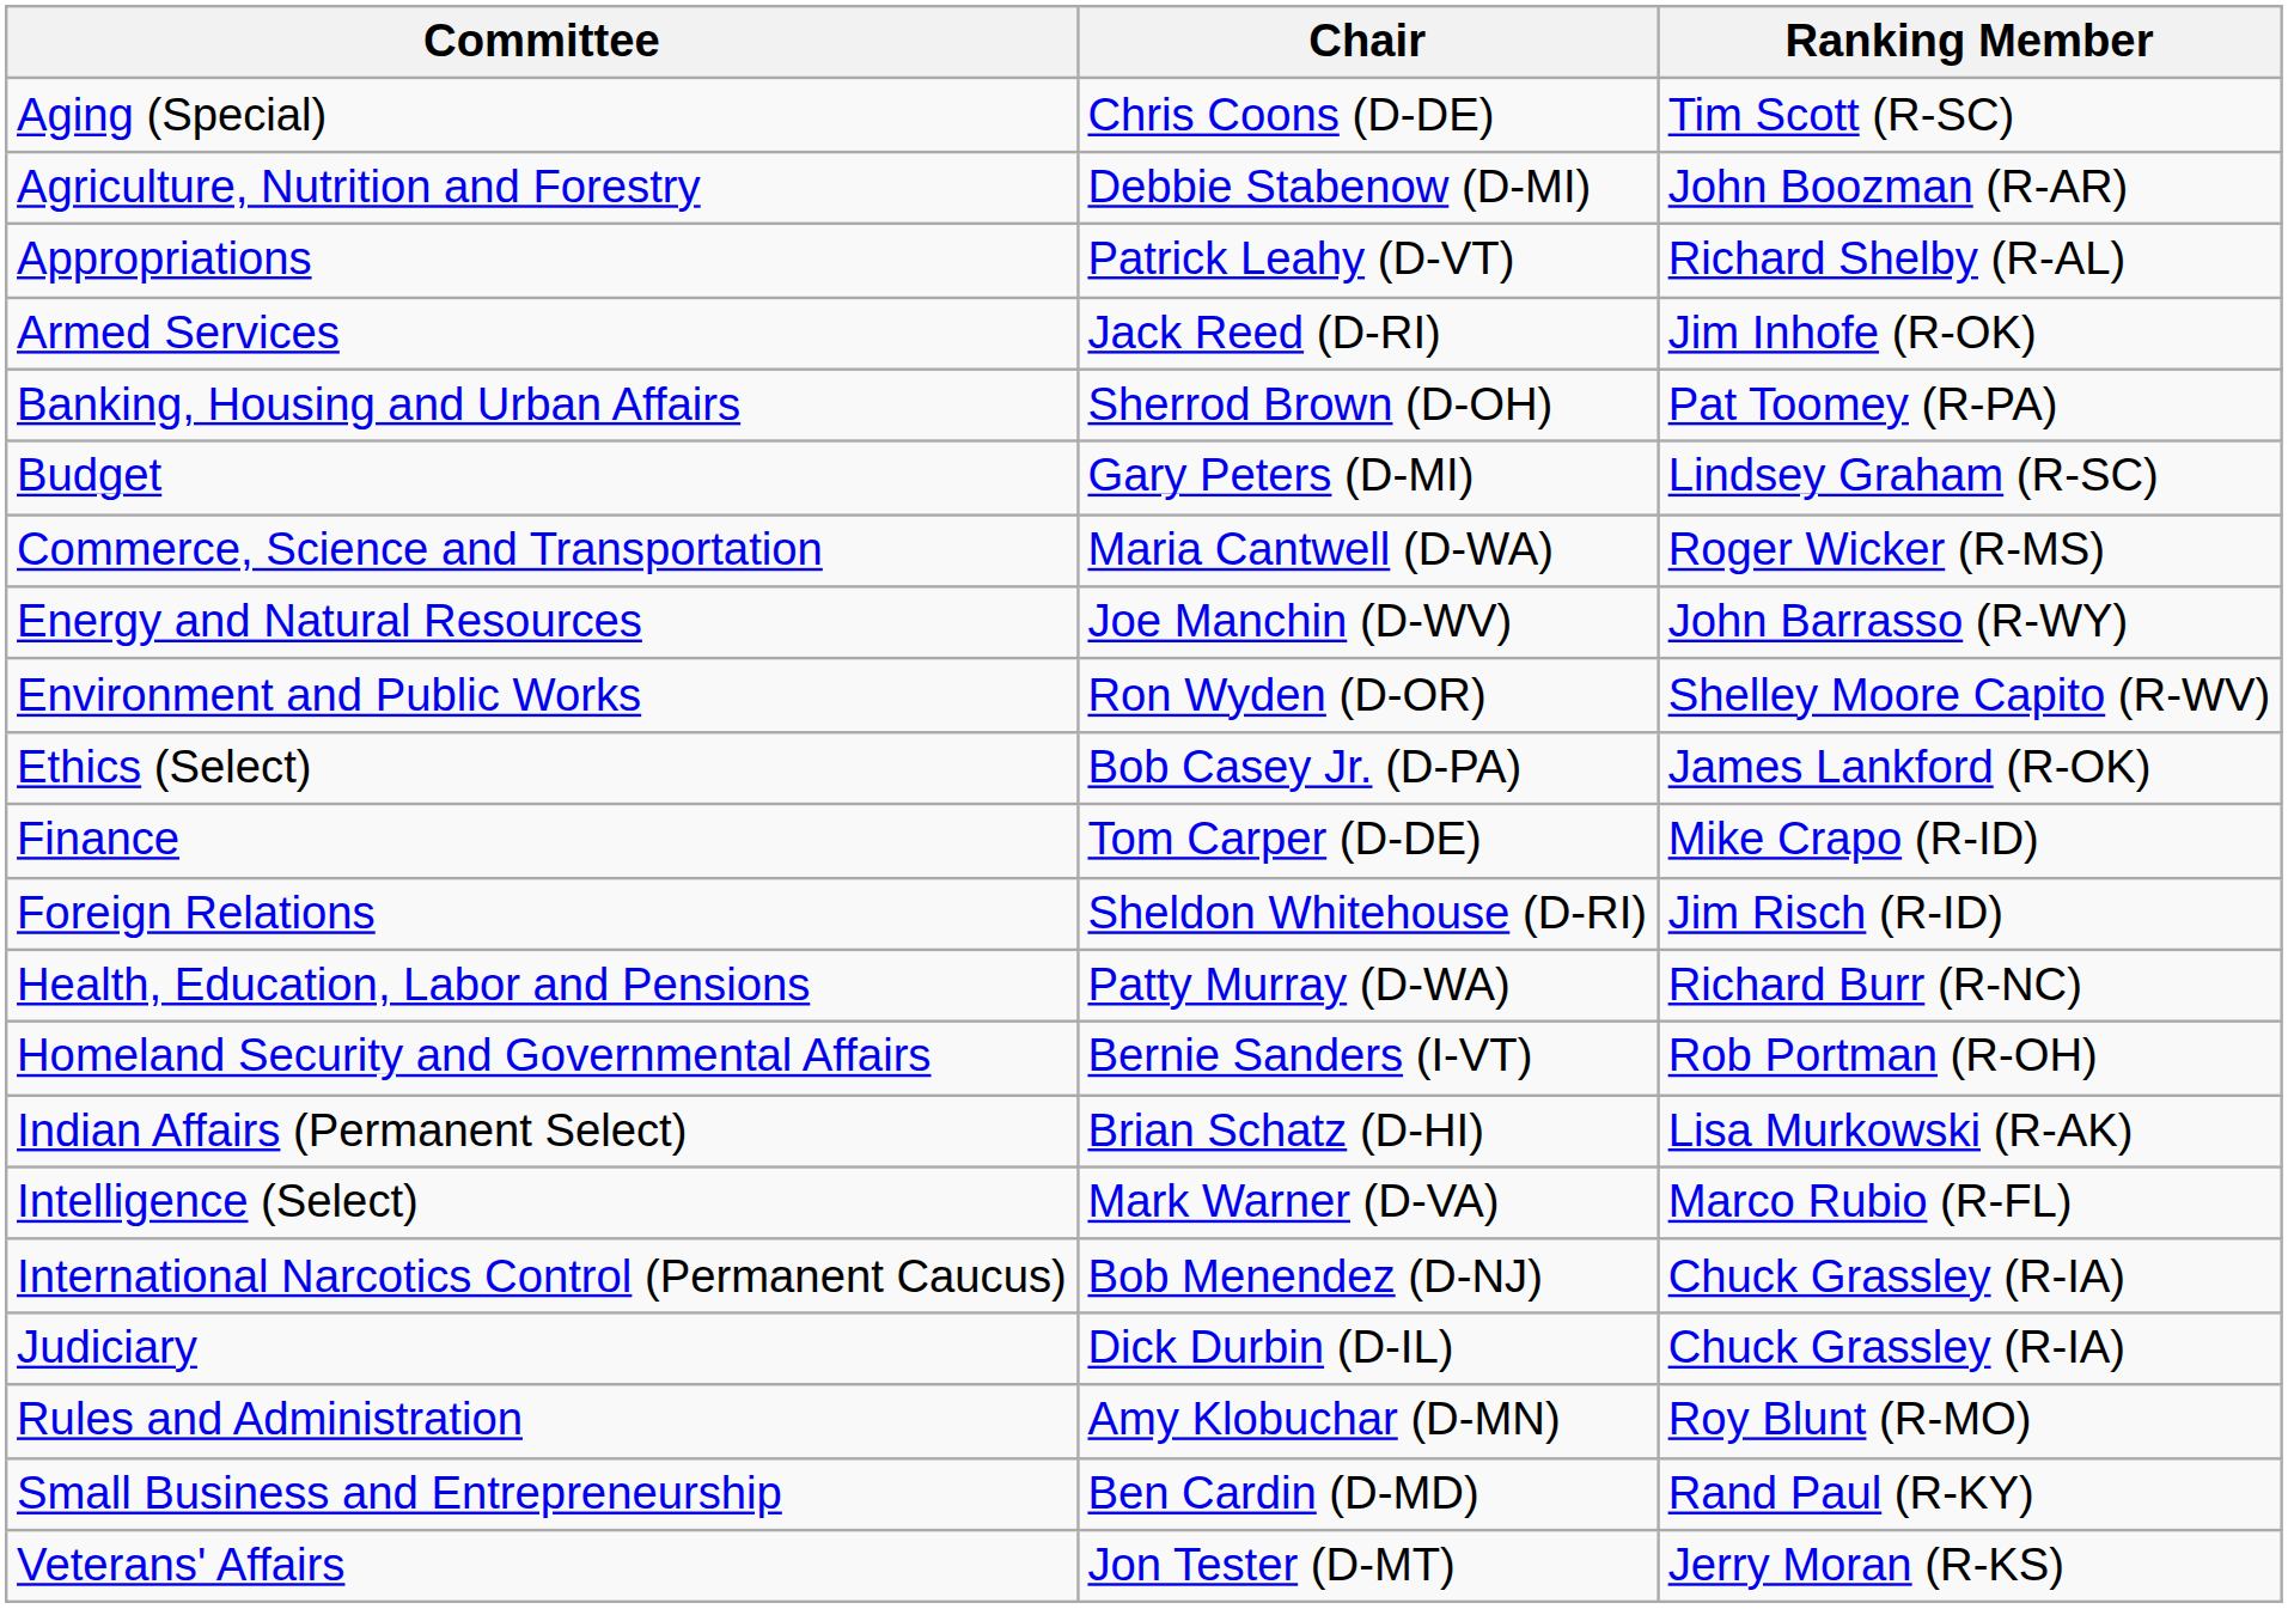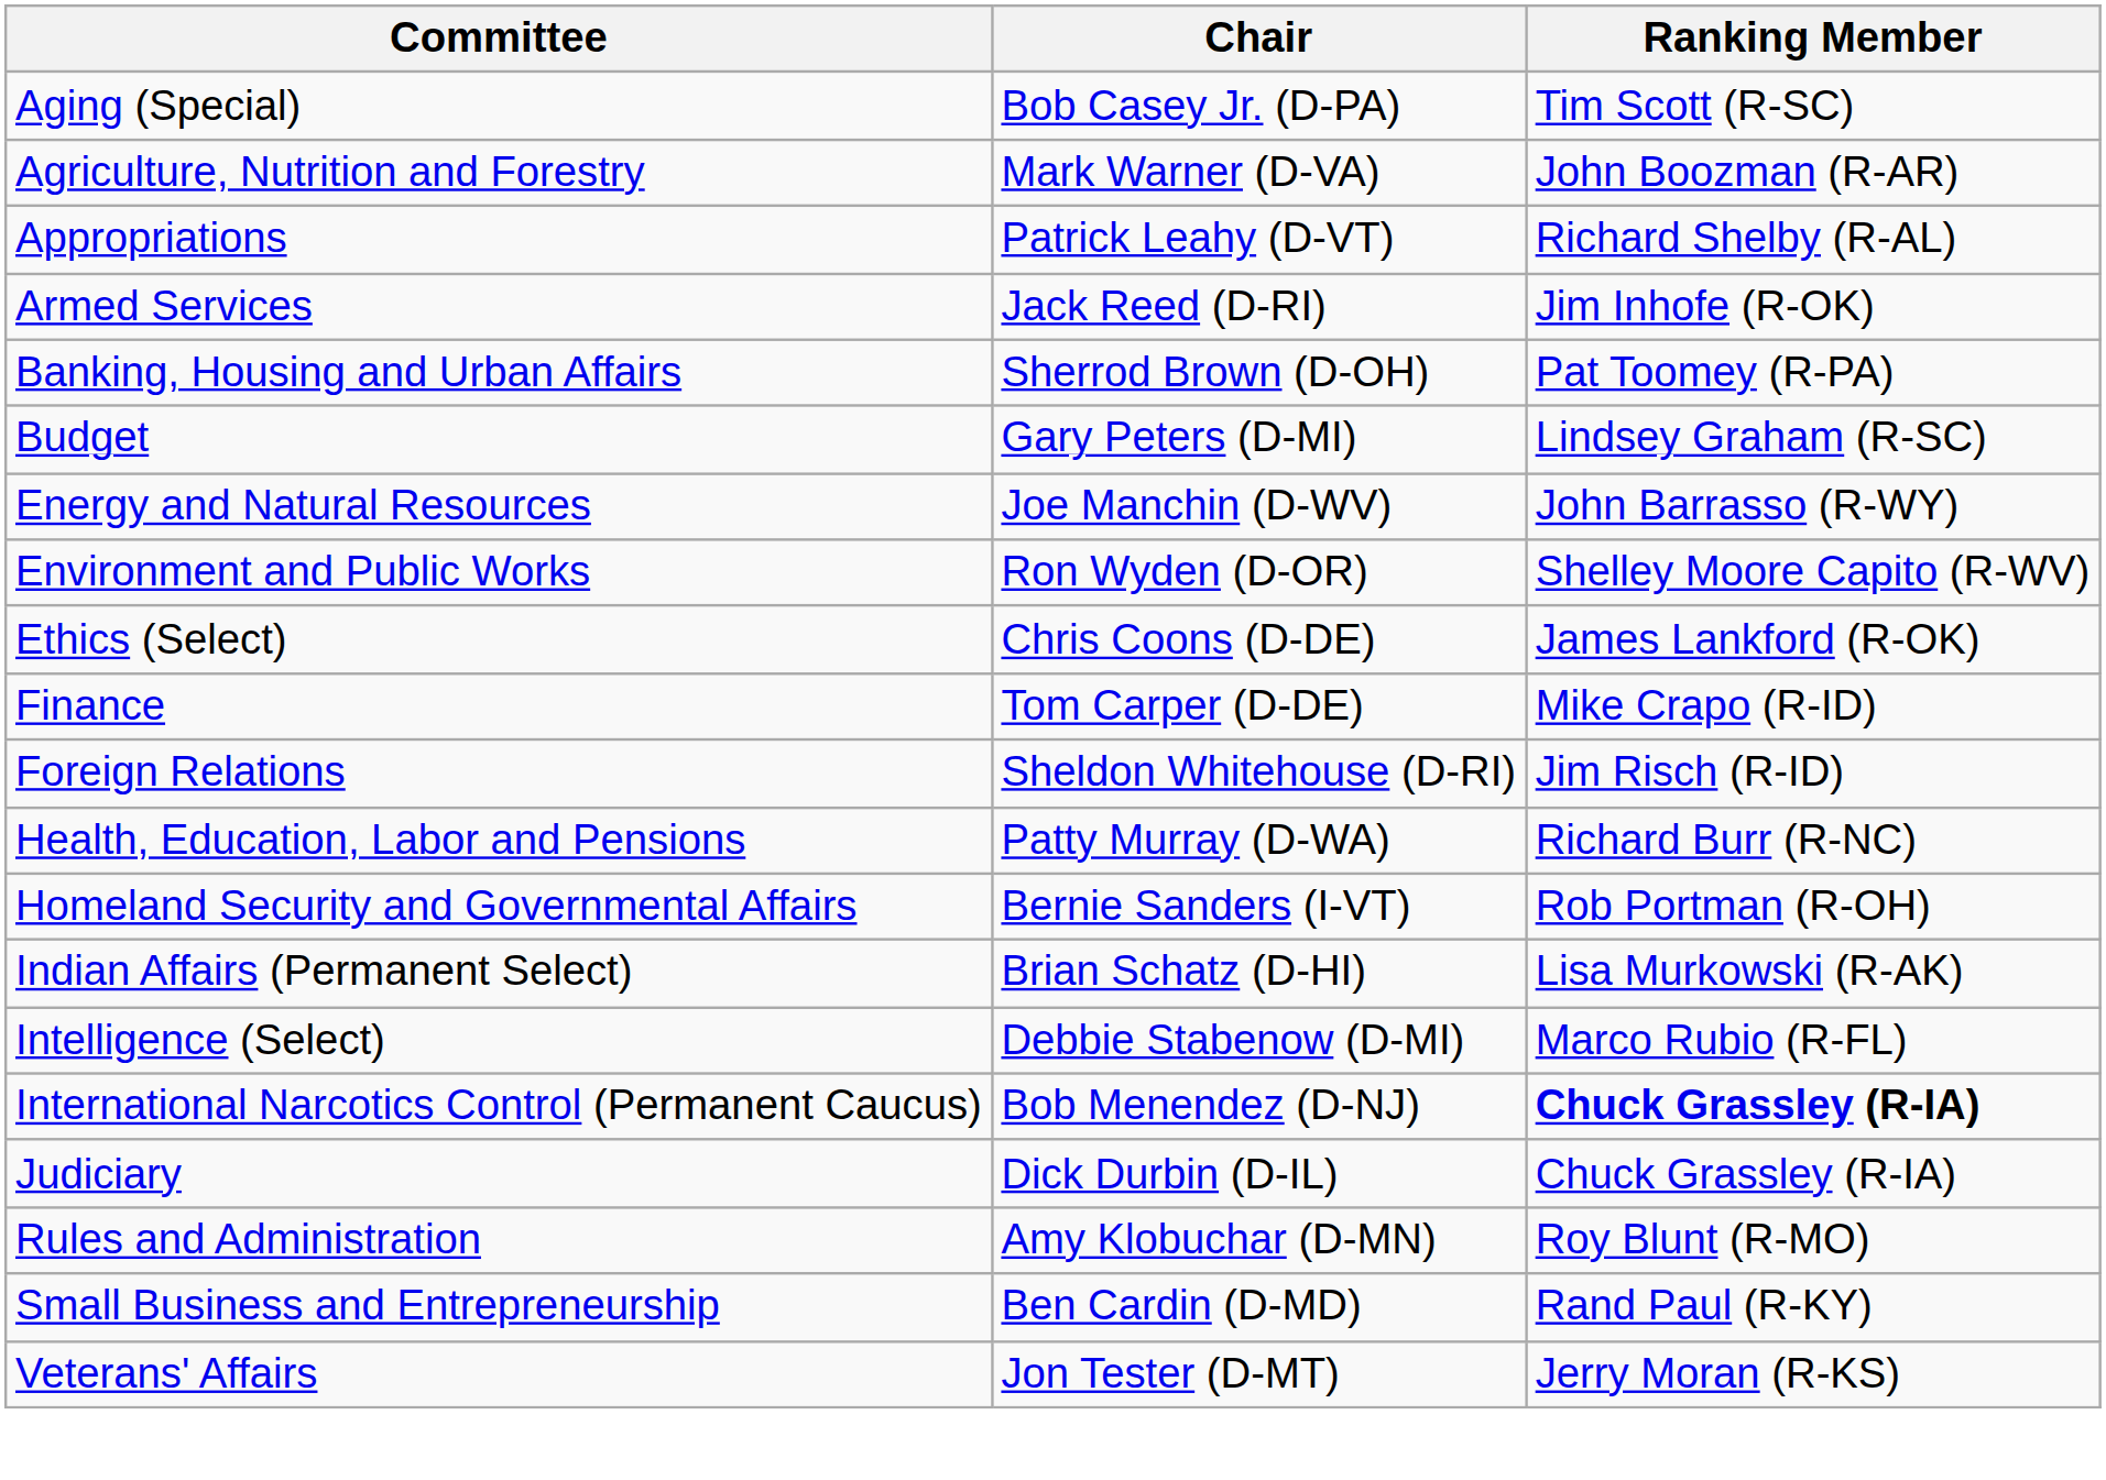 <table class="wikitable">
 <tr>
 <th>Committee</th>
 <th>Chair</th>
 <th>Ranking Member</th>
 </tr>
 <tr>
 <td><a href='#'>Aging</a> (Special)</td>
-<td><a href='#'>Chris Coons</a> (D-DE)</td>
+<td><a href='#'>Bob Casey Jr.</a> (D-PA)</td>
 <td><a href='#'>Tim Scott</a> (R-SC)</td>
 </tr>
 <tr>
 <td><a href='#'>Agriculture, Nutrition and Forestry</a></td>
-<td><a href='#'>Debbie Stabenow</a> (D-MI)</td>
+<td><a href='#'>Mark Warner</a> (D-VA)</td>
 <td><a href='#'>John Boozman</a> (R-AR)</td>
 </tr>
 <tr>
 <td><a href='#'>Appropriations</a></td>
 <td><a href='#'>Patrick Leahy</a> (D-VT)</td>
 <td><a href='#'>Richard Shelby</a> (R-AL)</td>
 </tr>
 <tr>
 <td><a href='#'>Armed Services</a></td>
 <td><a href='#'>Jack Reed</a> (D-RI)</td>
 <td><a href='#'>Jim Inhofe</a> (R-OK)</td>
 </tr>
 <tr>
 <td><a href='#'>Banking, Housing and Urban Affairs</a></td>
 <td><a href='#'>Sherrod Brown</a> (D-OH)</td>
 <td><a href='#'>Pat Toomey</a> (R-PA)</td>
 </tr>
 <tr>
 <td><a href='#'>Budget</a></td>
 <td><a href='#'>Gary Peters</a> (D-MI)</td>
 <td><a href='#'>Lindsey Graham</a> (R-SC)</td>
 </tr>
 <tr>
-<td><a href='#'>Commerce, Science and Transportation</a></td>
-<td><a href='#'>Maria Cantwell</a> (D-WA)</td>
-<td><a href='#'>Roger Wicker</a> (R-MS)</td>
-</tr>
-<tr>
 <td><a href='#'>Energy and Natural Resources</a></td>
 <td><a href='#'>Joe Manchin</a> (D-WV)</td>
 <td><a href='#'>John Barrasso</a> (R-WY)</td>
 </tr>
 <tr>
 <td><a href='#'>Environment and Public Works</a></td>
 <td><a href='#'>Ron Wyden</a> (D-OR)</td>
 <td><a href='#'>Shelley Moore Capito</a> (R-WV)</td>
 </tr>
 <tr>
 <td><a href='#'>Ethics</a> (Select)</td>
-<td><a href='#'>Bob Casey Jr.</a> (D-PA)</td>
+<td><a href='#'>Chris Coons</a> (D-DE)</td>
 <td><a href='#'>James Lankford</a> (R-OK)</td>
 </tr>
 <tr>
 <td><a href='#'>Finance</a></td>
 <td><a href='#'>Tom Carper</a> (D-DE)</td>
 <td><a href='#'>Mike Crapo</a> (R-ID)</td>
 </tr>
 <tr>
 <td><a href='#'>Foreign Relations</a></td>
 <td><a href='#'>Sheldon Whitehouse</a> (D-RI)</td>
 <td><a href='#'>Jim Risch</a> (R-ID)</td>
 </tr>
 <tr>
 <td><a href='#'>Health, Education, Labor and Pensions</a></td>
 <td><a href='#'>Patty Murray</a> (D-WA)</td>
 <td><a href='#'>Richard Burr</a> (R-NC)</td>
 </tr>
 <tr>
 <td><a href='#'>Homeland Security and Governmental Affairs</a></td>
 <td><a href='#'>Bernie Sanders</a> (I-VT)</td>
 <td><a href='#'>Rob Portman</a> (R-OH)</td>
 </tr>
 <tr>
 <td><a href='#'>Indian Affairs</a> (Permanent Select)</td>
 <td><a href='#'>Brian Schatz</a> (D-HI)</td>
 <td><a href='#'>Lisa Murkowski</a> (R-AK)</td>
 </tr>
 <tr>
 <td><a href='#'>Intelligence</a> (Select)</td>
-<td><a href='#'>Mark Warner</a> (D-VA)</td>
+<td><a href='#'>Debbie Stabenow</a> (D-MI)</td>
 <td><a href='#'>Marco Rubio</a> (R-FL)</td>
 </tr>
 <tr>
 <td><a href='#'>International Narcotics Control</a> (Permanent Caucus)</td>
 <td><a href='#'>Bob Menendez</a> (D-NJ)</td>
-<td><a href='#'>Chuck Grassley</a> (R-IA)</td>
+<td><strong><a href='#'>Chuck Grassley</a> (R-IA)</strong></td>
 </tr>
 <tr>
 <td><a href='#'>Judiciary</a></td>
 <td><a href='#'>Dick Durbin</a> (D-IL)</td>
 <td><a href='#'>Chuck Grassley</a> (R-IA)</td>
 </tr>
 <tr>
 <td><a href='#'>Rules and Administration</a></td>
 <td><a href='#'>Amy Klobuchar</a> (D-MN)</td>
 <td><a href='#'>Roy Blunt</a> (R-MO)</td>
 </tr>
 <tr>
 <td><a href='#'>Small Business and Entrepreneurship</a></td>
 <td><a href='#'>Ben Cardin</a> (D-MD)</td>
 <td><a href='#'>Rand Paul</a> (R-KY)</td>
 </tr>
 <tr>
 <td><a href='#'>Veterans' Affairs</a></td>
 <td><a href='#'>Jon Tester</a> (D-MT)</td>
 <td><a href='#'>Jerry Moran</a> (R-KS)</td>
 </tr>
 </table>
